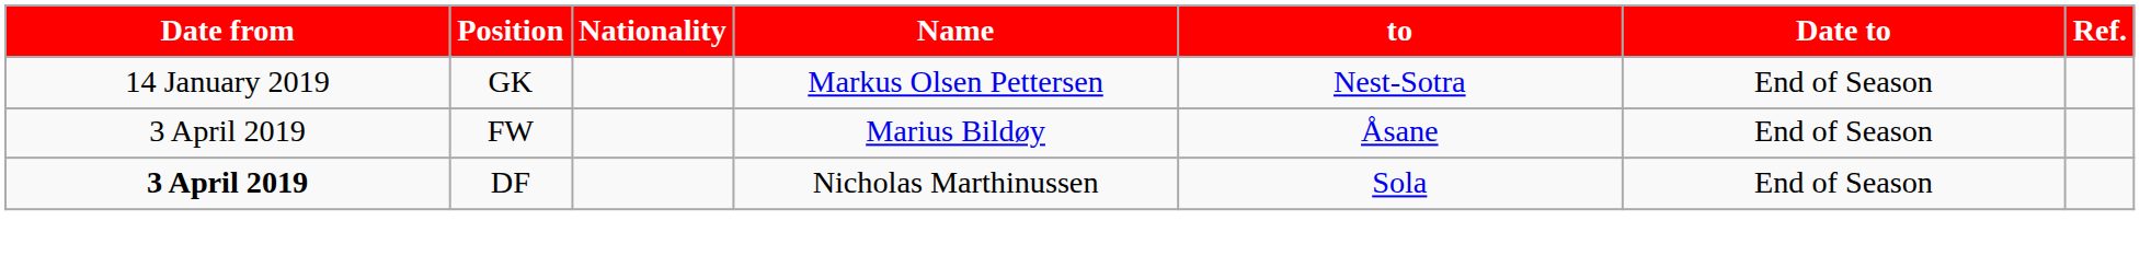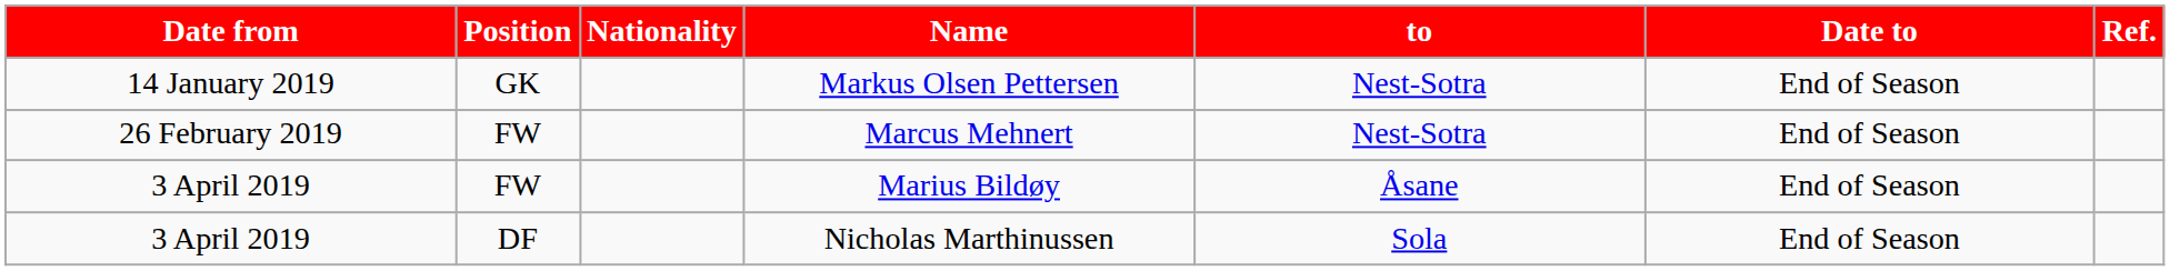 <table class="wikitable" style="text-align:center; font-size:90%; ">
 <tr>
 <th style="background:#FF0000; color:white; width:200px;">Date from</th>
 <th style="background:#FF0000; color:white; width:50px;">Position</th>
 <th style="background:#FF0000; color:white; width:50px;">Nationality</th>
 <th style="background:#FF0000; color:white; width:200px;">Name</th>
 <th style="background:#FF0000; color:white; width:200px;">to</th>
 <th style="background:#FF0000; color:white; width:200px;">Date to</th>
 <th style="background:#FF0000; color:white; width:25px;">Ref.</th>
 </tr>
 <tr>
 <td>14 January 2019</td>
 <td>GK</td>
 <td></td>
 <td><a href='#'>Markus Olsen Pettersen</a></td>
 <td><a href='#'>Nest-Sotra</a></td>
 <td>End of Season</td>
 <td></td>
 </tr>
 <tr>
+<td>26 February 2019</td>
+<td>FW</td>
+<td></td>
+<td><a href='#'>Marcus Mehnert</a></td>
+<td><a href='#'>Nest-Sotra</a></td>
+<td>End of Season</td>
+<td></td>
+</tr>
+<tr>
 <td>3 April 2019</td>
 <td>FW</td>
 <td></td>
 <td><a href='#'>Marius Bildøy</a></td>
 <td><a href='#'>Åsane</a></td>
 <td>End of Season</td>
 <td></td>
 </tr>
 <tr>
-<td><strong>3 April 2019</strong></td>
+<td>3 April 2019</td>
 <td>DF</td>
 <td></td>
 <td>Nicholas Marthinussen</td>
 <td><a href='#'>Sola</a></td>
 <td>End of Season</td>
 <td></td>
 </tr>
 </table>
